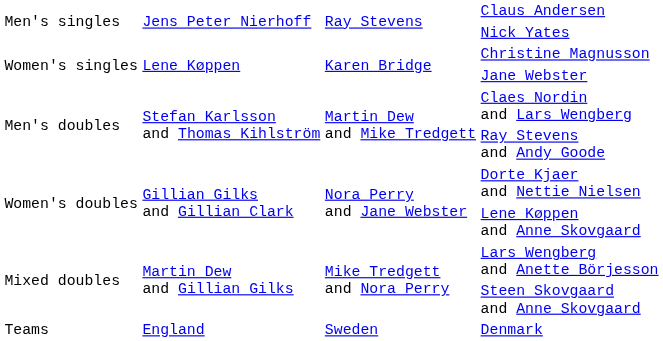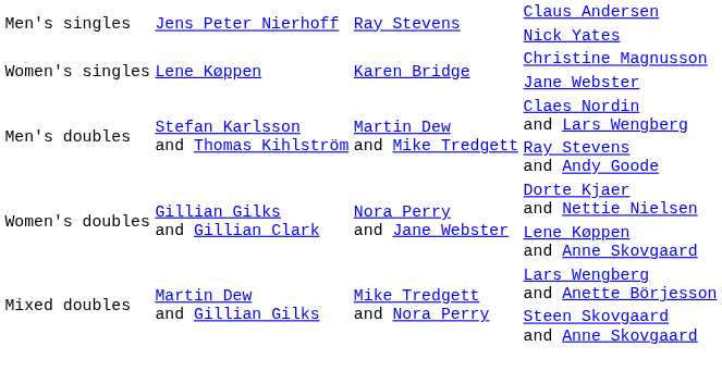 <table>
 <tr>
 <td rowspan=2>Men's singles</td>
 <td rowspan=2> <a href='#'>Jens Peter Nierhoff</a></td>
 <td rowspan=2> <a href='#'>Ray Stevens</a></td>
 <td> <a href='#'>Claus Andersen</a></td>
 </tr>
 <tr>
 <td> <a href='#'>Nick Yates</a></td>
 </tr>
 <tr>
 <td rowspan=2>Women's singles</td>
 <td rowspan=2> <a href='#'>Lene Køppen</a></td>
 <td rowspan=2> <a href='#'>Karen Bridge</a></td>
 <td> <a href='#'>Christine Magnusson</a></td>
 </tr>
 <tr>
 <td> <a href='#'>Jane Webster</a></td>
 </tr>
 <tr>
 <td rowspan=2>Men's doubles</td>
 <td rowspan=2> <a href='#'>Stefan Karlsson</a><br>and <a href='#'>Thomas Kihlström</a></td>
 <td rowspan=2> <a href='#'>Martin Dew</a><br>and <a href='#'>Mike Tredgett</a></td>
 <td> <a href='#'>Claes Nordin</a><br>and <a href='#'>Lars Wengberg</a></td>
 </tr>
 <tr>
 <td> <a href='#'>Ray Stevens</a><br>and <a href='#'>Andy Goode</a></td>
 </tr>
 <tr>
 <td rowspan=2>Women's doubles</td>
 <td rowspan=2> <a href='#'>Gillian Gilks</a><br>and <a href='#'>Gillian Clark</a></td>
 <td rowspan=2> <a href='#'>Nora Perry</a><br>and <a href='#'>Jane Webster</a></td>
 <td> <a href='#'>Dorte Kjaer</a><br>and <a href='#'>Nettie Nielsen</a></td>
 </tr>
 <tr>
 <td> <a href='#'>Lene Køppen</a><br> and <a href='#'>Anne Skovgaard</a></td>
 </tr>
 <tr>
 <td rowspan=2>Mixed doubles</td>
 <td rowspan=2> <a href='#'>Martin Dew</a><br> and <a href='#'>Gillian Gilks</a></td>
 <td rowspan=2> <a href='#'>Mike Tredgett</a><br> and <a href='#'>Nora Perry</a></td>
 <td> <a href='#'>Lars Wengberg</a><br>and <a href='#'>Anette Börjesson</a></td>
 </tr>
 <tr>
 <td> <a href='#'>Steen Skovgaard</a><br>and <a href='#'>Anne Skovgaard</a></td>
 </tr>
-<tr>
-<td>Teams</td>
-<td> <a href='#'>England</a></td>
-<td> <a href='#'>Sweden</a></td>
-<td> <a href='#'>Denmark</a></td>
-</tr>
 </table>
